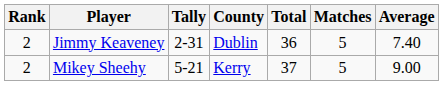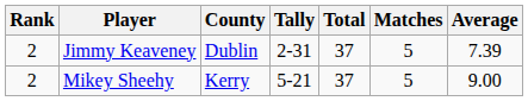 <table class="wikitable">
 <tr>
 <th>Rank</th>
 <th>Player</th>
+<th>County</th>
 <th>Tally</th>
-<th>County</th>
 <th>Total</th>
 <th>Matches</th>
 <th>Average</th>
 </tr>
 <tr>
 <td rowspan=1 align=center>2</td>
 <td><a href='#'>Jimmy Keaveney</a></td>
+<td><a href='#'>Dublin</a></td>
 <td align=center>2-31</td>
-<td><a href='#'>Dublin</a></td>
-<td align=center>36</td>
+<td align=center>37</td>
 <td align=center>5</td>
-<td align=center>7.40</td>
+<td align=center>7.39</td>
 </tr>
 <tr>
 <td rowspan=1 align=center>2</td>
 <td><a href='#'>Mikey Sheehy</a></td>
+<td><a href='#'>Kerry</a></td>
 <td align=center>5-21</td>
-<td><a href='#'>Kerry</a></td>
 <td align=center>37</td>
 <td align=center>5</td>
 <td align=center>9.00</td>
 </tr>
 </table>
